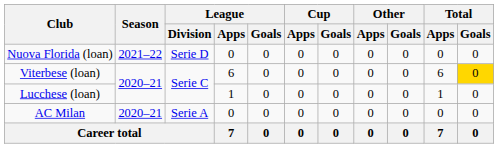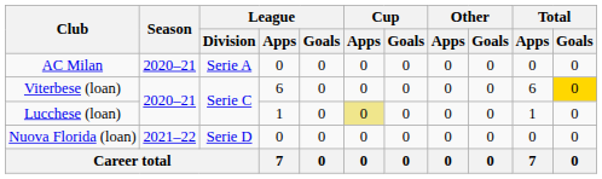 <table class="wikitable" style="text-align:center">
 <tr>
 <th rowspan="2">Club</th>
 <th rowspan="2">Season</th>
 <th colspan="3">League</th>
 <th colspan="2">Cup</th>
 <th colspan="2">Other</th>
 <th colspan="2">Total</th>
 </tr>
 <tr>
 <th>Division</th>
 <th>Apps</th>
 <th>Goals</th>
 <th>Apps</th>
 <th>Goals</th>
 <th>Apps</th>
 <th>Goals</th>
 <th>Apps</th>
 <th>Goals</th>
 </tr>
 <tr>
-<td><a href='#'>Nuova Florida</a> (loan)</td>
-<td><a href='#'>2021–22</a></td>
-<td><a href='#'>Serie D</a></td>
+<td><a href='#'>AC Milan</a></td>
+<td><a href='#'>2020–21</a></td>
+<td><a href='#'>Serie A</a></td>
 <td>0</td>
 <td>0</td>
 <td>0</td>
 <td>0</td>
 <td>0</td>
 <td>0</td>
 <td>0</td>
 <td>0</td>
 </tr>
 <tr>
 <td><a href='#'>Viterbese</a> (loan)</td>
 <td rowspan="2"><a href='#'>2020–21</a></td>
 <td rowspan="2"><a href='#'>Serie C</a></td>
 <td>6</td>
 <td>0</td>
 <td>0</td>
 <td>0</td>
 <td>0</td>
 <td>0</td>
 <td>6</td>
 <td style="background: gold;">0</td>
 </tr>
 <tr>
 <td><a href='#'>Lucchese</a> (loan)</td>
 <td>1</td>
 <td>0</td>
-<td>0</td>
+<td style="background: khaki;">0</td>
 <td>0</td>
 <td>0</td>
 <td>0</td>
 <td>1</td>
 <td>0</td>
 </tr>
 <tr>
-<td><a href='#'>AC Milan</a></td>
-<td><a href='#'>2020–21</a></td>
-<td><a href='#'>Serie A</a></td>
+<td><a href='#'>Nuova Florida</a> (loan)</td>
+<td><a href='#'>2021–22</a></td>
+<td><a href='#'>Serie D</a></td>
 <td>0</td>
 <td>0</td>
 <td>0</td>
 <td>0</td>
 <td>0</td>
 <td>0</td>
 <td>0</td>
 <td>0</td>
 </tr>
 <tr>
 <th colspan="3">Career total</th>
 <th>7</th>
 <th>0</th>
 <th>0</th>
 <th>0</th>
 <th>0</th>
 <th>0</th>
 <th>7</th>
 <th>0</th>
 </tr>
 </table>
